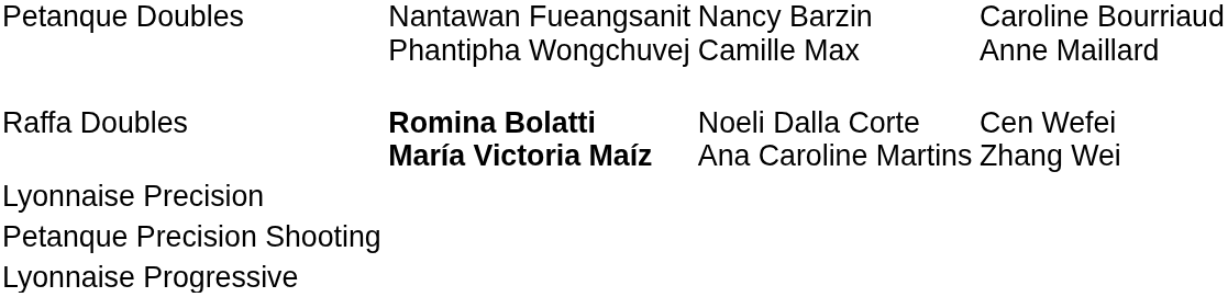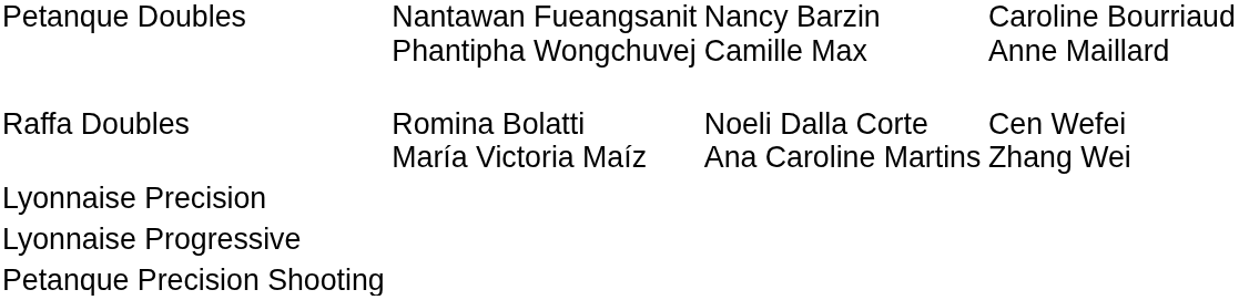 <table>
 <tr>
 <td>Petanque Doubles<br></td>
 <td><br> Nantawan Fueangsanit <br> Phantipha Wongchuvej</td>
 <td><br> Nancy Barzin <br> Camille Max</td>
 <td><br> Caroline Bourriaud <br> Anne Maillard</td>
 </tr>
 <tr>
 <td>Raffa Doubles<br></td>
-<td><strong><br> Romina Bolatti <br> María Victoria Maíz</strong></td>
+<td><br> Romina Bolatti <br> María Victoria Maíz</td>
 <td><br> Noeli Dalla Corte <br> Ana Caroline Martins</td>
 <td><br> Cen Wefei <br> Zhang Wei</td>
 </tr>
 <tr>
 <td>Lyonnaise Precision<br></td>
 <td></td>
 <td></td>
 <td></td>
 </tr>
 <tr>
+<td>Lyonnaise Progressive<br></td>
+<td></td>
+<td></td>
+<td></td>
+</tr>
+<tr>
 <td>Petanque Precision Shooting<br></td>
 <td></td>
 <td></td>
 <td></td>
 </tr>
-<tr>
-<td>Lyonnaise Progressive<br></td>
-<td></td>
-<td></td>
-<td></td>
-</tr>
 </table>
